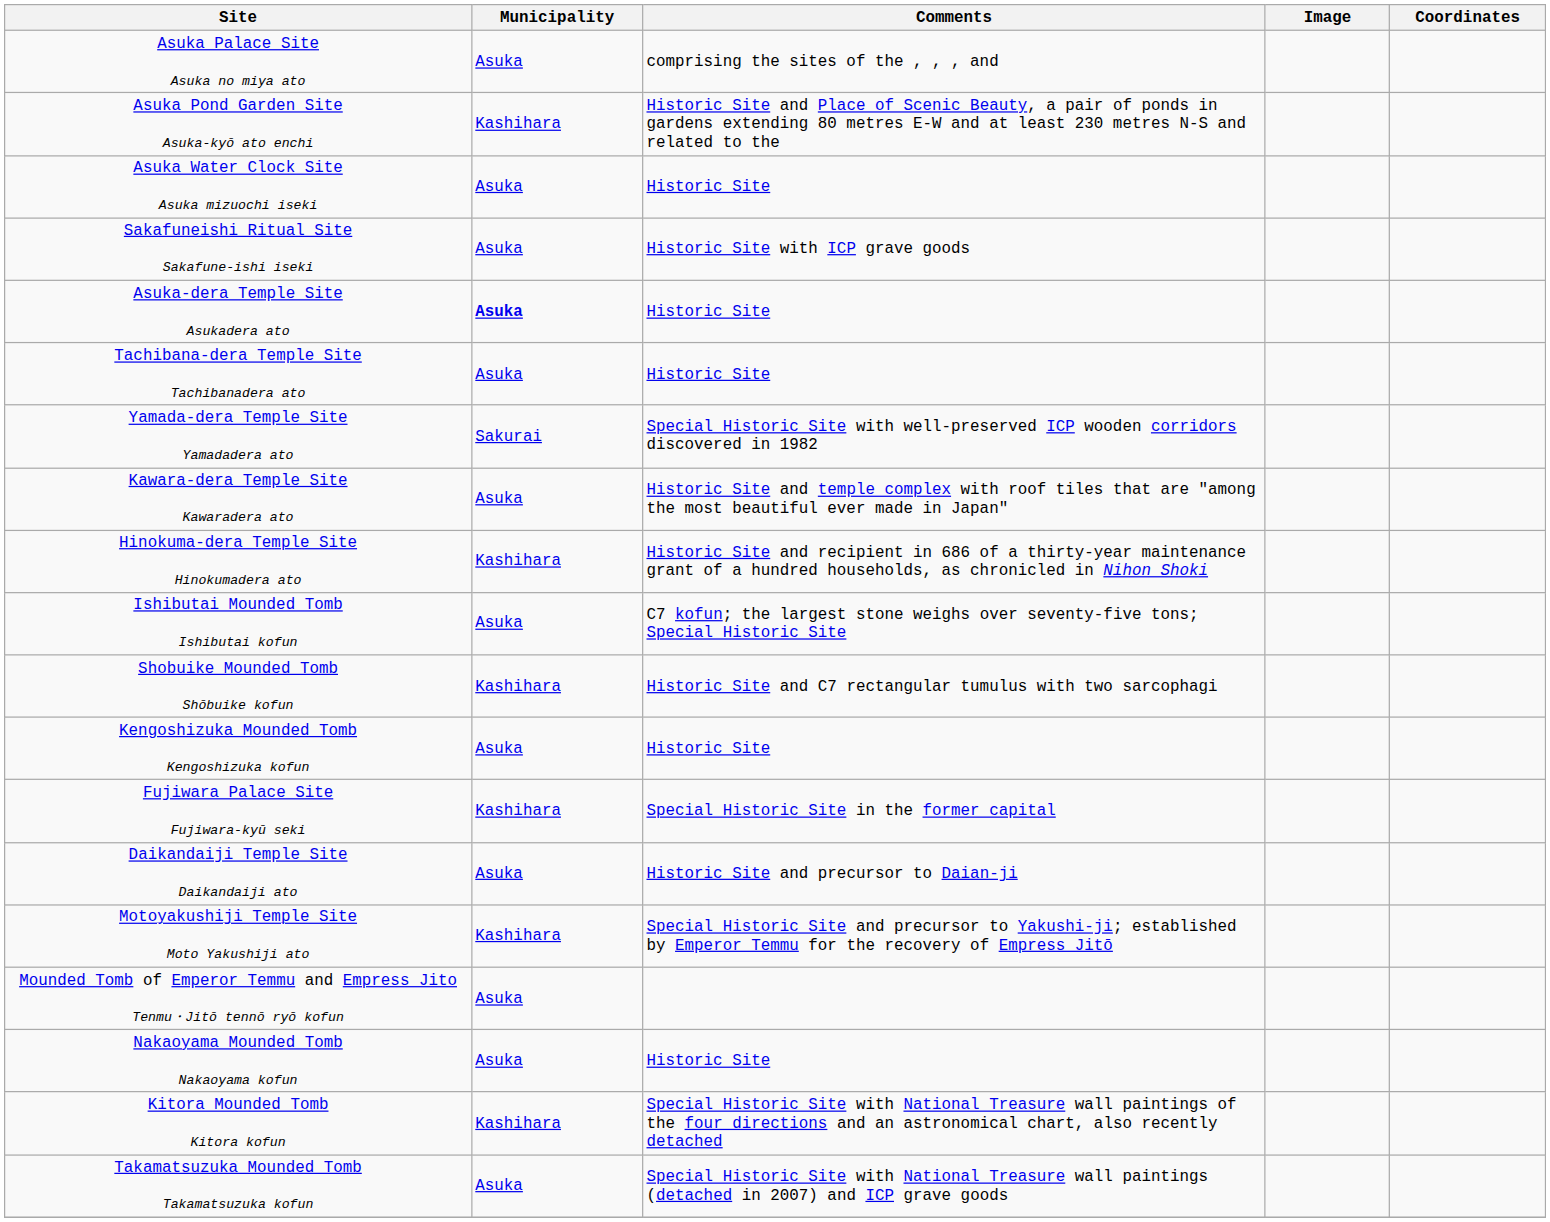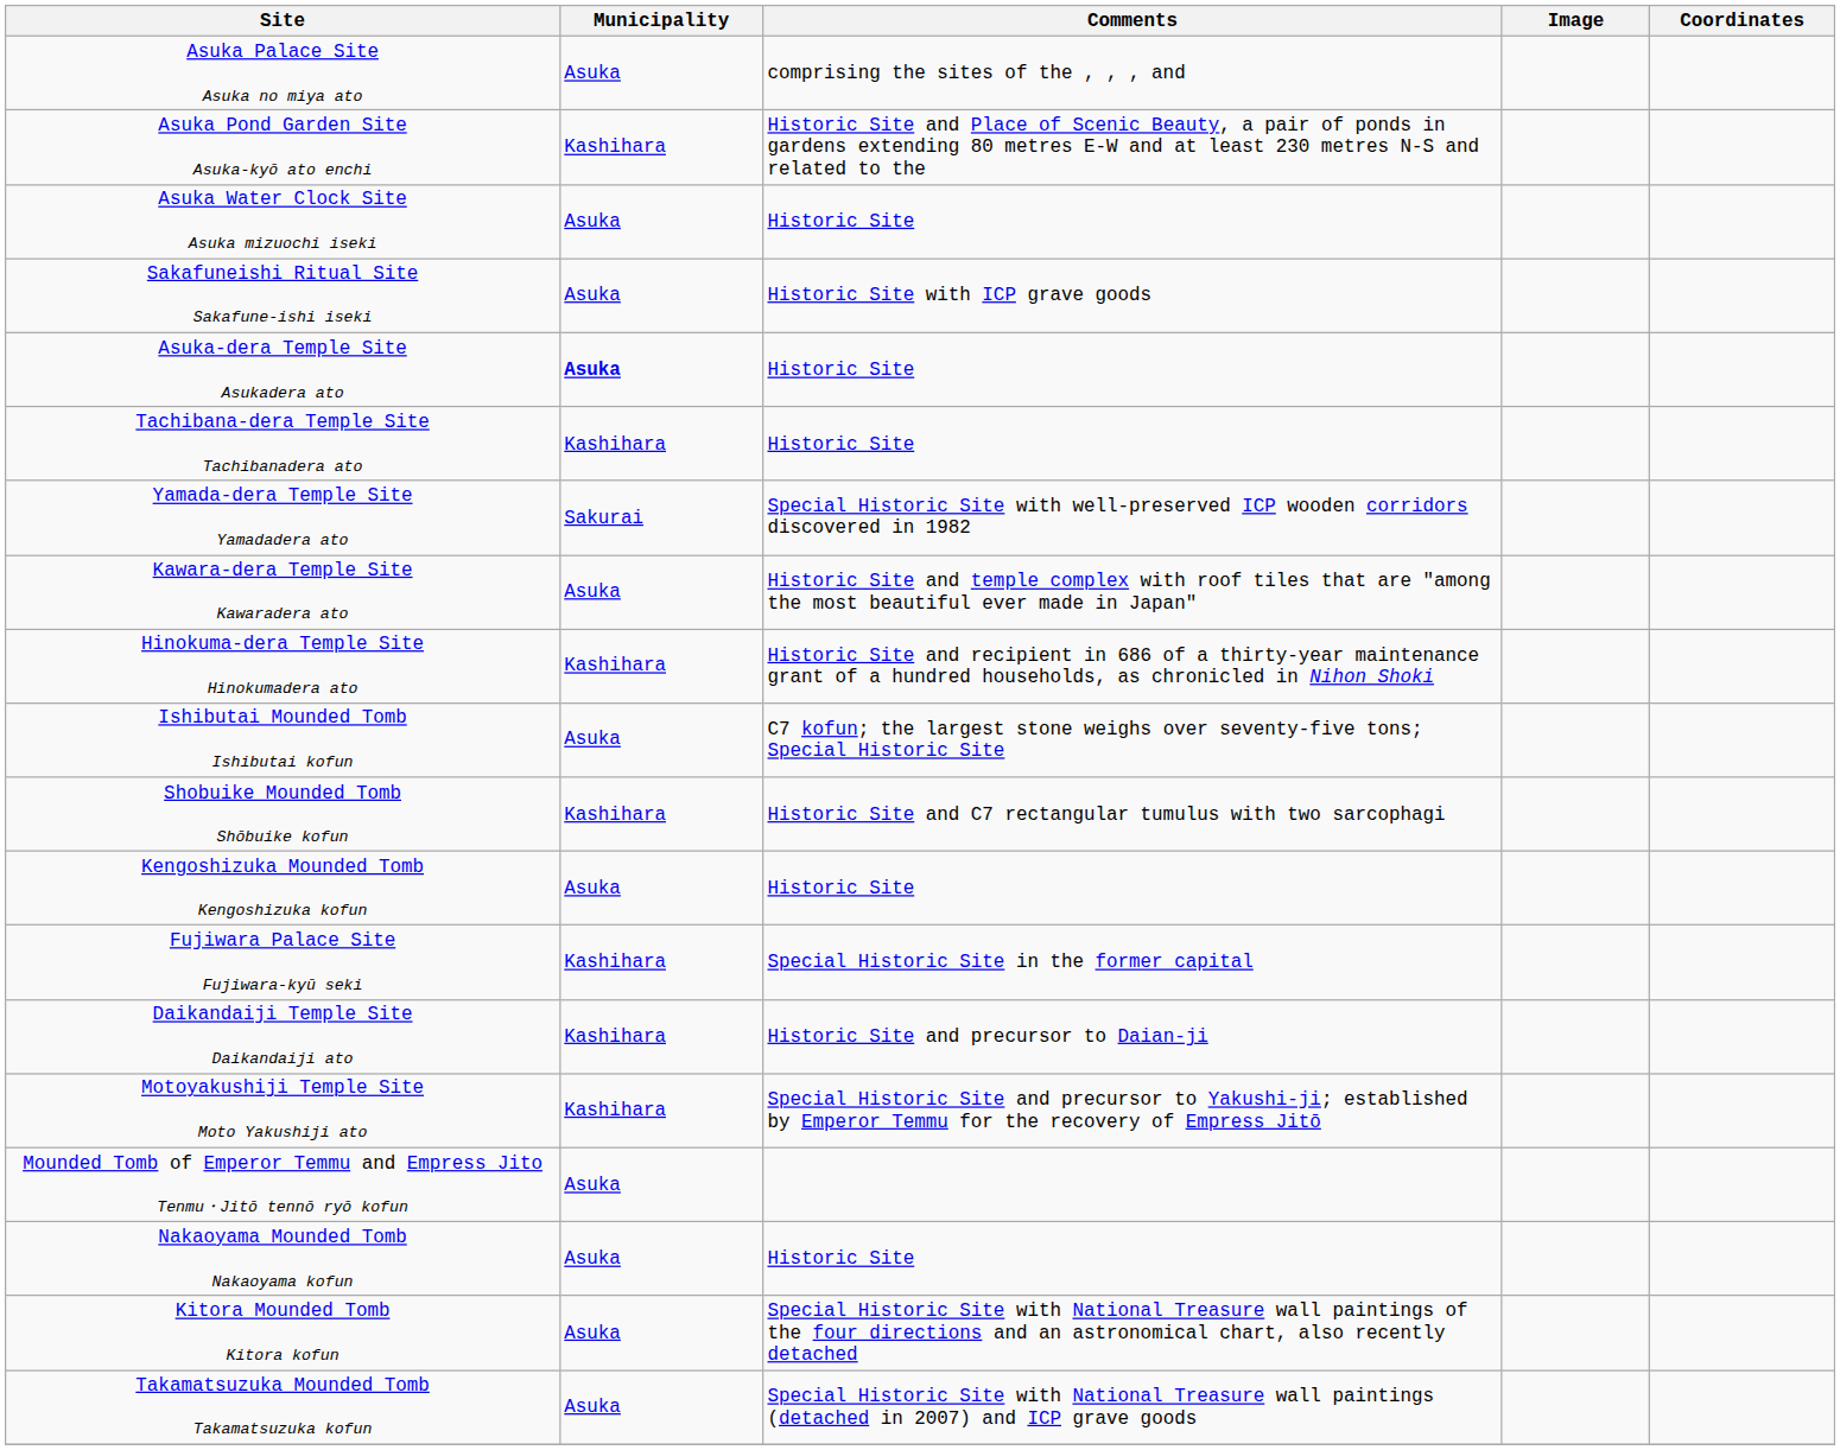 <table class="wikitable sortable"  width="100%">
 <tr>
 <th width="30%" align="left">Site</th>
 <th width="11%" align="left">Municipality</th>
 <th width="40%" align="left" class="unsortable">Comments</th>
 <th width="8%" align="left" class="unsortable">Image</th>
 <th width="10%" align="left" class="unsortable">Coordinates</th>
 </tr>
 <tr>
 <td align="center"><a href='#'>Asuka Palace Site</a><br><br><small><em>Asuka no miya ato</em></small></td>
 <td><a href='#'>Asuka</a></td>
 <td>comprising the sites of the , , , and </td>
 <td></td>
 <td></td>
 </tr>
 <tr>
 <td align="center"><a href='#'>Asuka Pond Garden Site</a><br><br><small><em>Asuka-kyō ato enchi</em></small></td>
 <td><a href='#'>Kashihara</a></td>
 <td><a href='#'>Historic Site</a> and <a href='#'>Place of Scenic Beauty</a>, a pair of ponds in gardens extending 80 metres E-W and at least 230 metres N-S and related to the </td>
 <td></td>
 <td></td>
 </tr>
 <tr>
 <td align="center"><a href='#'>Asuka Water Clock Site</a><br><br><small><em>Asuka mizuochi iseki</em></small></td>
 <td><a href='#'>Asuka</a></td>
 <td><a href='#'>Historic Site</a></td>
 <td></td>
 <td></td>
 </tr>
 <tr>
 <td align="center"><a href='#'>Sakafuneishi Ritual Site</a><br><br><small><em>Sakafune-ishi iseki</em></small></td>
 <td><a href='#'>Asuka</a></td>
 <td><a href='#'>Historic Site</a> with <a href='#'>ICP</a> grave goods</td>
 <td></td>
 <td></td>
 </tr>
 <tr>
 <td align="center"><a href='#'>Asuka-dera Temple Site</a><br><br><small><em>Asukadera ato</em></small></td>
 <td><strong><a href='#'>Asuka</a></strong></td>
 <td><a href='#'>Historic Site</a></td>
 <td></td>
 <td></td>
 </tr>
 <tr>
 <td align="center"><a href='#'>Tachibana-dera Temple Site</a><br><br><small><em>Tachibanadera ato</em></small></td>
-<td><a href='#'>Asuka</a></td>
+<td><a href='#'>Kashihara</a></td>
 <td><a href='#'>Historic Site</a></td>
 <td></td>
 <td></td>
 </tr>
 <tr>
 <td align="center"><a href='#'>Yamada-dera Temple Site</a><br><br><small><em>Yamadadera ato</em></small></td>
 <td><a href='#'>Sakurai</a></td>
 <td><a href='#'>Special Historic Site</a> with well-preserved <a href='#'>ICP</a> wooden <a href='#'>corridors</a> discovered in 1982</td>
 <td></td>
 <td></td>
 </tr>
 <tr>
 <td align="center"><a href='#'>Kawara-dera Temple Site</a><br><br><small><em>Kawaradera ato</em></small></td>
 <td><a href='#'>Asuka</a></td>
 <td><a href='#'>Historic Site</a> and <a href='#'>temple complex</a> with roof tiles that are "among the most beautiful ever made in Japan"</td>
 <td></td>
 <td></td>
 </tr>
 <tr>
 <td align="center"><a href='#'>Hinokuma-dera Temple Site</a><br><br><small><em>Hinokumadera ato</em></small></td>
 <td><a href='#'>Kashihara</a></td>
 <td><a href='#'>Historic Site</a> and recipient in 686 of a thirty-year maintenance grant of a hundred households, as chronicled in <em><a href='#'>Nihon Shoki</a></em></td>
 <td></td>
 <td></td>
 </tr>
 <tr>
 <td align="center"><a href='#'>Ishibutai Mounded Tomb</a><br><br><small><em>Ishibutai kofun</em></small></td>
 <td><a href='#'>Asuka</a></td>
 <td>C7 <a href='#'>kofun</a>; the largest stone weighs over seventy-five tons; <a href='#'>Special Historic Site</a></td>
 <td></td>
 <td></td>
 </tr>
 <tr>
 <td align="center"><a href='#'>Shobuike Mounded Tomb</a><br><br><small><em>Shōbuike kofun</em></small></td>
 <td><a href='#'>Kashihara</a></td>
 <td><a href='#'>Historic Site</a> and C7 rectangular tumulus with two sarcophagi</td>
 <td></td>
 <td></td>
 </tr>
 <tr>
 <td align="center"><a href='#'>Kengoshizuka Mounded Tomb</a><br><br><small><em>Kengoshizuka kofun</em></small></td>
 <td><a href='#'>Asuka</a></td>
 <td><a href='#'>Historic Site</a></td>
 <td></td>
 <td></td>
 </tr>
 <tr>
 <td align="center"><a href='#'>Fujiwara Palace Site</a><br><br><small><em>Fujiwara-kyū seki</em></small></td>
 <td><a href='#'>Kashihara</a></td>
 <td><a href='#'>Special Historic Site</a> in the <a href='#'>former capital</a></td>
 <td></td>
 <td></td>
 </tr>
 <tr>
 <td align="center"><a href='#'>Daikandaiji Temple Site</a><br><br><small><em>Daikandaiji ato</em></small></td>
-<td><a href='#'>Asuka</a></td>
+<td><a href='#'>Kashihara</a></td>
 <td><a href='#'>Historic Site</a> and precursor to <a href='#'>Daian-ji</a></td>
 <td></td>
 <td></td>
 </tr>
 <tr>
 <td align="center"><a href='#'>Motoyakushiji Temple Site</a><br><br><small><em>Moto Yakushiji ato</em></small></td>
 <td><a href='#'>Kashihara</a></td>
 <td><a href='#'>Special Historic Site</a> and precursor to <a href='#'>Yakushi-ji</a>; established by <a href='#'>Emperor Temmu</a> for the recovery of <a href='#'>Empress Jitō</a></td>
 <td></td>
 <td></td>
 </tr>
 <tr>
 <td align="center"><a href='#'>Mounded Tomb</a> of <a href='#'>Emperor Temmu</a> and <a href='#'>Empress Jito</a><br><br><small><em>Tenmu・Jitō tennō ryō kofun</em></small></td>
 <td><a href='#'>Asuka</a></td>
 <td></td>
 <td></td>
 <td></td>
 </tr>
 <tr>
 <td align="center"><a href='#'>Nakaoyama Mounded Tomb</a><br><br><small><em>Nakaoyama kofun</em></small></td>
 <td><a href='#'>Asuka</a></td>
 <td><a href='#'>Historic Site</a></td>
 <td></td>
 <td></td>
 </tr>
 <tr>
 <td align="center"><a href='#'>Kitora Mounded Tomb</a><br><br><small><em>Kitora kofun</em></small></td>
-<td><a href='#'>Kashihara</a></td>
+<td><a href='#'>Asuka</a></td>
 <td><a href='#'>Special Historic Site</a> with <a href='#'>National Treasure</a> wall paintings of the <a href='#'>four directions</a> and an astronomical chart, also recently <a href='#'>detached</a></td>
 <td></td>
 <td></td>
 </tr>
 <tr>
 <td align="center"><a href='#'>Takamatsuzuka Mounded Tomb</a><br><br><small><em>Takamatsuzuka kofun</em></small></td>
 <td><a href='#'>Asuka</a></td>
 <td><a href='#'>Special Historic Site</a> with <a href='#'>National Treasure</a> wall paintings (<a href='#'>detached</a> in 2007) and <a href='#'>ICP</a> grave goods</td>
 <td></td>
 <td></td>
 </tr>
 <tr>
 </tr>
 </table>
